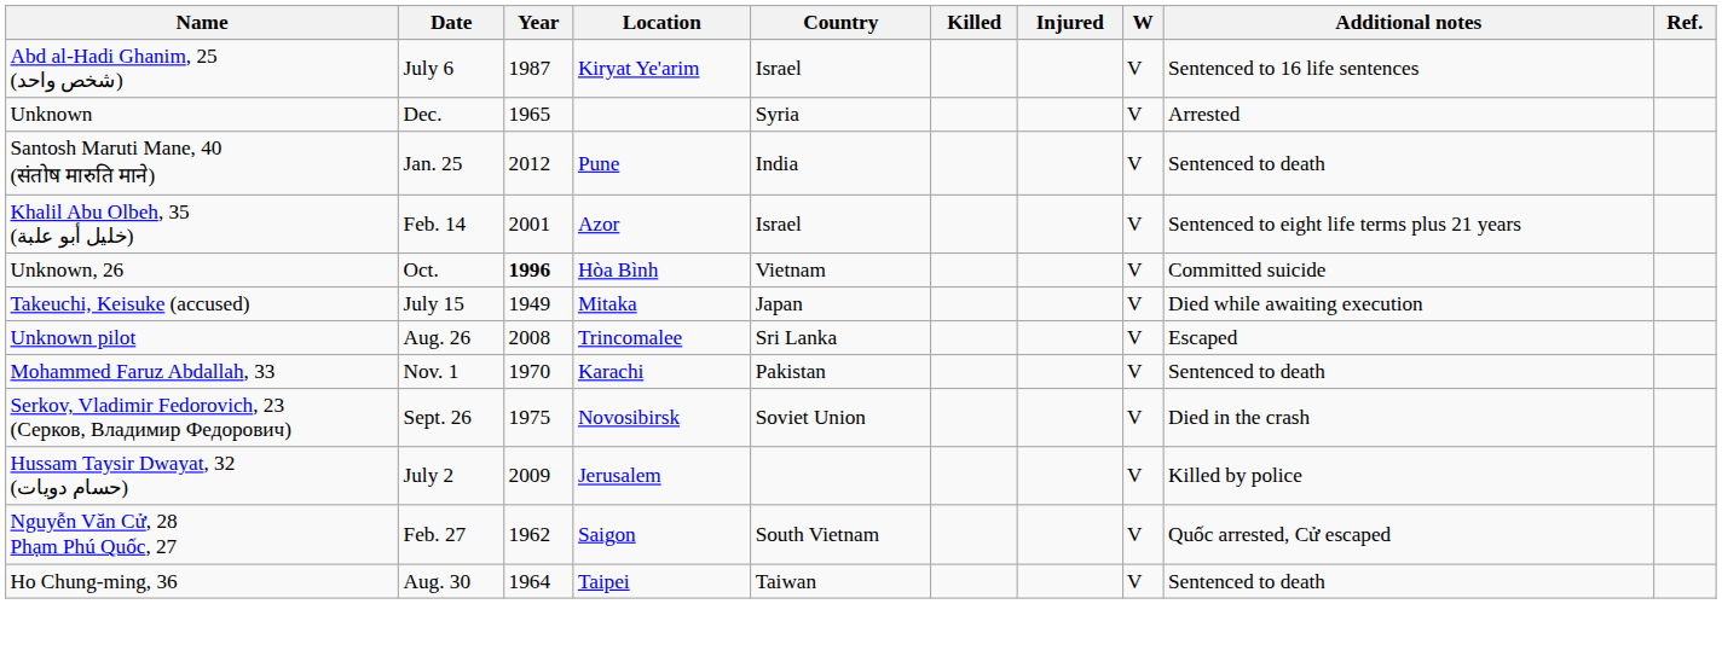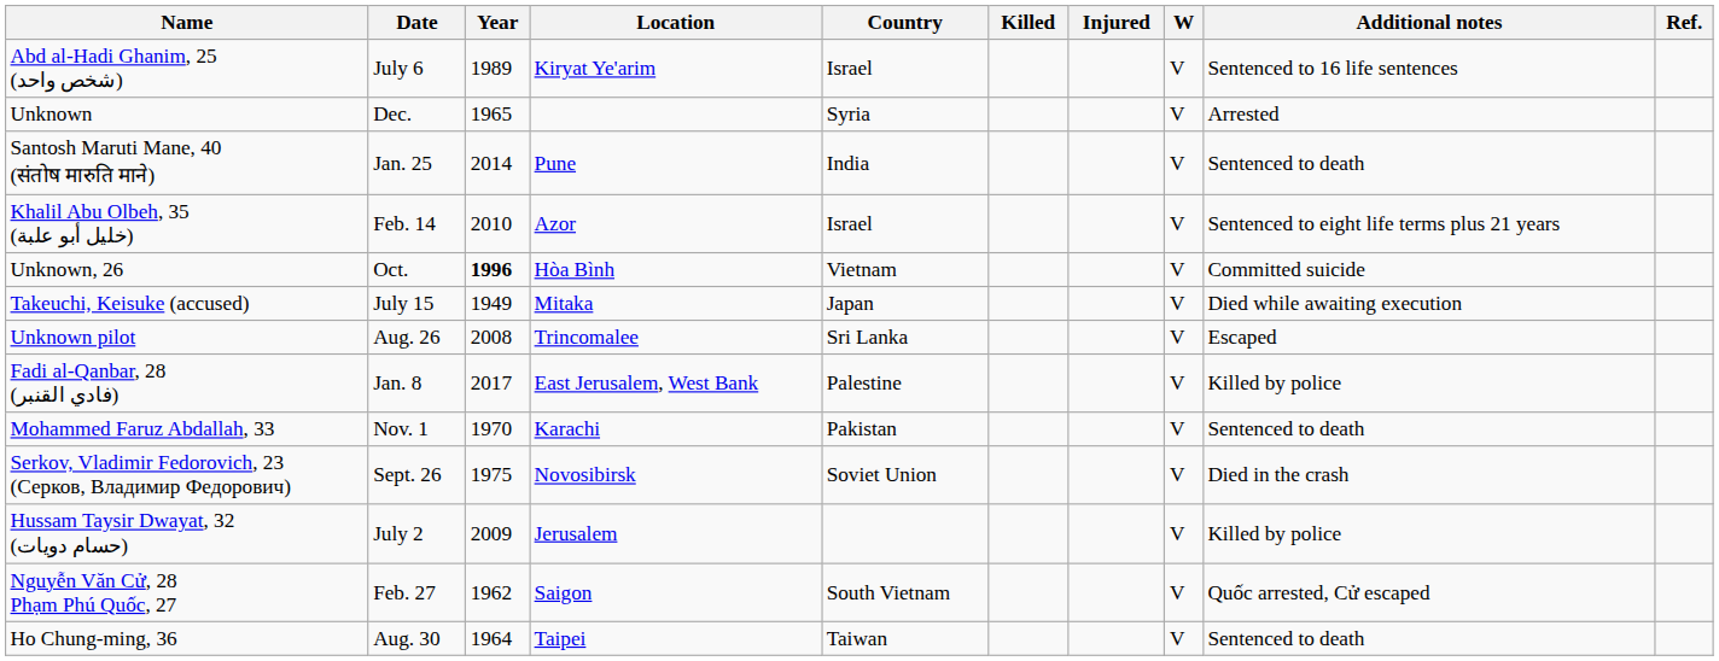 <table class="wikitable sortable" style="width:100%; font-size:96%;">
 <tr>
 <th>Name</th>
 <th>Date</th>
 <th>Year</th>
 <th>Location</th>
 <th>Country</th>
 <th>Killed</th>
 <th>Injured</th>
 <th>W</th>
 <th>Additional notes</th>
 <th class="unsortable">Ref.</th>
 </tr>
 <tr>
 <td><a href='#'>Abd al-Hadi Ghanim</a>, 25 <br> (شخص واحد)</td>
 <td> July 6</td>
-<td>1987</td>
+<td>1989</td>
 <td><a href='#'>Kiryat Ye'arim</a></td>
 <td> Israel</td>
 <td></td>
 <td></td>
 <td>V</td>
 <td>Sentenced to 16 life sentences</td>
 <td></td>
 </tr>
 <tr>
 <td>Unknown</td>
 <td> Dec.</td>
 <td>1965</td>
 <td></td>
 <td> Syria</td>
 <td></td>
 <td></td>
 <td>V</td>
 <td>Arrested</td>
 <td></td>
 </tr>
 <tr>
 <td>Santosh Maruti Mane, 40 <br> (संतोष मारुति माने)</td>
 <td> Jan. 25</td>
-<td>2012</td>
+<td>2014</td>
 <td><a href='#'>Pune</a></td>
 <td> India</td>
 <td></td>
 <td></td>
 <td>V</td>
 <td>Sentenced to death</td>
 <td></td>
 </tr>
 <tr>
 <td><a href='#'>Khalil Abu Olbeh</a>, 35 <br> (خليل أبو علبة)</td>
 <td> Feb. 14</td>
-<td>2001</td>
+<td>2010</td>
 <td><a href='#'>Azor</a></td>
 <td> Israel</td>
 <td></td>
 <td></td>
 <td>V</td>
 <td>Sentenced to eight life terms plus 21 years</td>
 <td></td>
 </tr>
 <tr>
 <td>Unknown, 26</td>
 <td> Oct.</td>
 <td><strong>1996</strong></td>
 <td><a href='#'>Hòa Bình</a></td>
 <td> Vietnam</td>
 <td></td>
 <td></td>
 <td>V</td>
 <td>Committed suicide</td>
 <td></td>
 </tr>
 <tr>
 <td><a href='#'>Takeuchi, Keisuke</a> (accused)</td>
 <td> July 15</td>
 <td>1949</td>
 <td><a href='#'>Mitaka</a></td>
 <td> Japan</td>
 <td></td>
 <td></td>
 <td>V</td>
 <td>Died while awaiting execution</td>
 <td></td>
 </tr>
 <tr>
 <td><a href='#'>Unknown pilot</a></td>
 <td> Aug. 26</td>
 <td>2008</td>
 <td><a href='#'>Trincomalee</a></td>
 <td> Sri Lanka</td>
 <td></td>
 <td></td>
 <td>V</td>
 <td>Escaped</td>
+<td></td>
+</tr>
+<tr>
+<td><a href='#'>Fadi al-Qanbar</a>, 28 <br> (فادي القنبر)</td>
+<td> Jan. 8</td>
+<td>2017</td>
+<td><a href='#'>East Jerusalem</a>, <a href='#'>West Bank</a></td>
+<td> Palestine</td>
+<td></td>
+<td></td>
+<td>V</td>
+<td>Killed by police</td>
 <td></td>
 </tr>
 <tr>
 <td><a href='#'>Mohammed Faruz Abdallah</a>, 33</td>
 <td> Nov. 1</td>
 <td>1970</td>
 <td><a href='#'>Karachi</a></td>
 <td> Pakistan</td>
 <td></td>
 <td></td>
 <td>V</td>
 <td>Sentenced to death</td>
 <td></td>
 </tr>
 <tr>
 <td><a href='#'>Serkov, Vladimir Fedorovich</a>, 23 <br> (Серков, Владимир Федорович)</td>
 <td> Sept. 26</td>
 <td>1975</td>
 <td><a href='#'>Novosibirsk</a></td>
 <td> Soviet Union</td>
 <td></td>
 <td></td>
 <td>V</td>
 <td>Died in the crash</td>
 <td></td>
 </tr>
 <tr>
 <td><a href='#'>Hussam Taysir Dwayat</a>, 32 <br> (حسام دويات)</td>
 <td> July 2</td>
 <td>2009</td>
 <td><a href='#'>Jerusalem</a></td>
 <td></td>
 <td></td>
 <td></td>
 <td>V</td>
 <td>Killed by police</td>
 <td></td>
 </tr>
 <tr>
 <td><a href='#'>Nguyễn Văn Cử</a>, 28<br> <a href='#'>Phạm Phú Quốc</a>, 27</td>
 <td> Feb. 27</td>
 <td>1962</td>
 <td><a href='#'>Saigon</a></td>
 <td> South Vietnam</td>
 <td></td>
 <td></td>
 <td>V</td>
 <td>Quốc arrested, Cử escaped</td>
 <td></td>
 </tr>
 <tr>
 <td>Ho Chung-ming, 36</td>
 <td> Aug. 30</td>
 <td>1964</td>
 <td><a href='#'>Taipei</a></td>
 <td> Taiwan</td>
 <td></td>
 <td></td>
 <td>V</td>
 <td>Sentenced to death</td>
 <td></td>
 </tr>
 </table>
